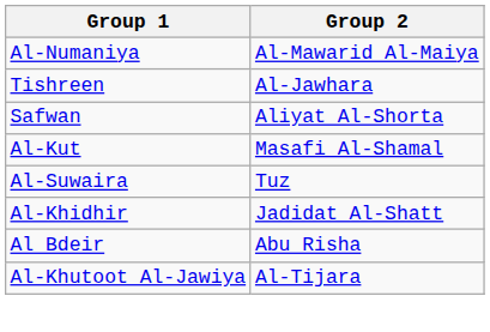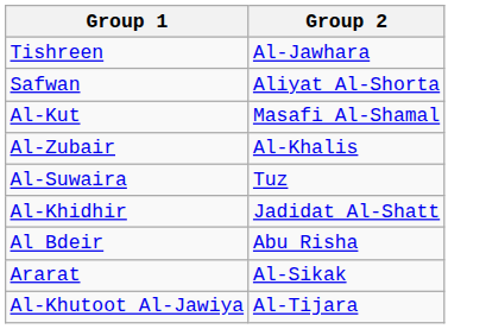 <table class="wikitable sortable">
 <tr>
 <th>Group 1</th>
 <th>Group 2</th>
-</tr>
-<tr>
-<td><a href='#'>Al-Numaniya</a></td>
-<td><a href='#'>Al-Mawarid Al-Maiya</a></td>
 </tr>
 <tr>
 <td><a href='#'>Tishreen</a></td>
 <td><a href='#'>Al-Jawhara</a></td>
 </tr>
 <tr>
 <td><a href='#'>Safwan</a></td>
 <td><a href='#'>Aliyat Al-Shorta</a></td>
 </tr>
 <tr>
 <td><a href='#'>Al-Kut</a></td>
 <td><a href='#'>Masafi Al-Shamal</a></td>
 </tr>
 <tr>
+<td><a href='#'>Al-Zubair</a></td>
+<td><a href='#'>Al-Khalis</a></td>
+</tr>
+<tr>
 <td><a href='#'>Al-Suwaira</a></td>
 <td><a href='#'>Tuz</a></td>
 </tr>
 <tr>
 <td><a href='#'>Al-Khidhir</a></td>
 <td><a href='#'>Jadidat Al-Shatt</a></td>
 </tr>
 <tr>
 <td><a href='#'>Al Bdeir</a></td>
 <td><a href='#'>Abu Risha</a></td>
 </tr>
 <tr>
+<td><a href='#'>Ararat</a></td>
+<td><a href='#'>Al-Sikak</a></td>
+</tr>
+<tr>
 <td><a href='#'>Al-Khutoot Al-Jawiya</a></td>
 <td><a href='#'>Al-Tijara</a></td>
 </tr>
 </table>
